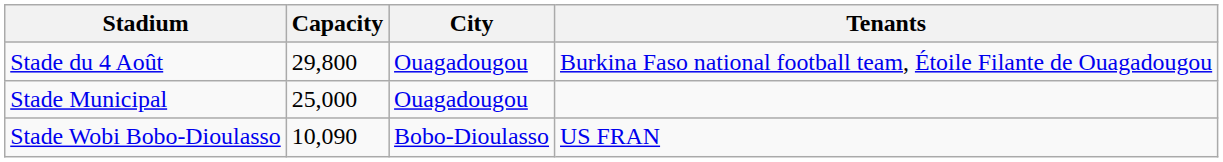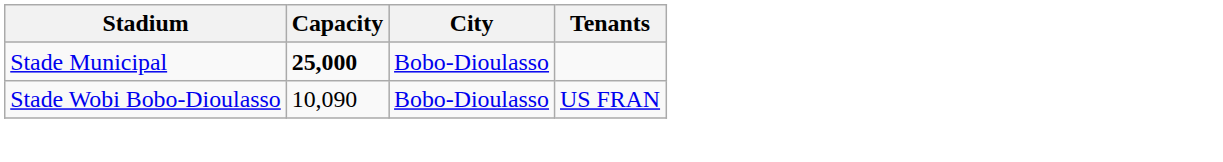 <table class="wikitable sortable">
 <tr>
 <th>Stadium</th>
 <th>Capacity</th>
 <th>City</th>
 <th>Tenants</th>
 </tr>
 <tr>
-<td><a href='#'>Stade du 4 Août</a></td>
-<td>29,800</td>
-<td><a href='#'>Ouagadougou</a></td>
-<td><a href='#'>Burkina Faso national football team</a>, <a href='#'>Étoile Filante de Ouagadougou</a></td>
-</tr>
-<tr>
 <td><a href='#'>Stade Municipal</a></td>
-<td>25,000</td>
-<td><a href='#'>Ouagadougou</a></td>
+<td><strong>25,000</strong></td>
+<td><a href='#'>Bobo-Dioulasso</a></td>
 <td></td>
 </tr>
 <tr>
 <td><a href='#'>Stade Wobi Bobo-Dioulasso</a></td>
 <td>10,090</td>
 <td><a href='#'>Bobo-Dioulasso</a></td>
 <td><a href='#'>US FRAN</a></td>
 </tr>
 </table>
